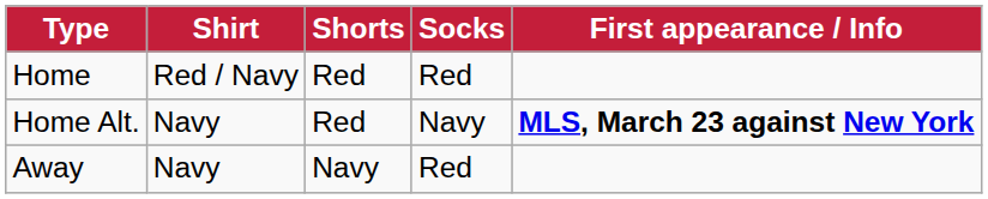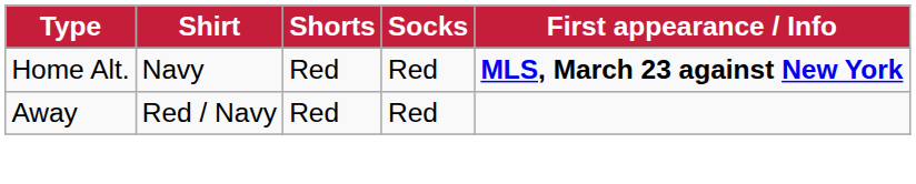 <table class="wikitable">
 <tr>
 <th style="background:#C41E3A; color:white; text-align:center;">Type</th>
 <th style="background:#C41E3A; color:white; text-align:center;">Shirt</th>
 <th style="background:#C41E3A; color:white; text-align:center;">Shorts</th>
 <th style="background:#C41E3A; color:white; text-align:center;">Socks</th>
 <th style="background:#C41E3A; color:white; text-align:center;">First appearance / Info</th>
 </tr>
 <tr>
-<td>Home</td>
+<td>Home Alt.</td>
+<td>Navy</td>
+<td>Red</td>
+<td>Red</td>
+<td><strong><a href='#'>MLS</a>, March 23 against <a href='#'>New York</a></strong></td>
+</tr>
+<tr>
+<td>Away</td>
 <td>Red / Navy</td>
 <td>Red</td>
 <td>Red</td>
 <td></td>
 </tr>
-<tr>
-<td>Home Alt.</td>
-<td>Navy</td>
-<td>Red</td>
-<td>Navy</td>
-<td><strong><a href='#'>MLS</a>, March 23 against <a href='#'>New York</a></strong></td>
-</tr>
-<tr>
-<td>Away</td>
-<td>Navy</td>
-<td>Navy</td>
-<td>Red</td>
-<td></td>
-</tr>
 </table>
